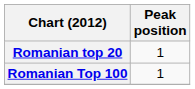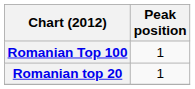 <table class="wikitable plainrowheaders" style="text-align:center">
 <tr>
 <th>Chart (2012)</th>
 <th>Peak<br>position</th>
 </tr>
 <tr>
-<th scope="row"><a href='#'>Romanian top 20</a></th>
+<th scope="row"><a href='#'>Romanian Top 100</a></th>
 <td>1</td>
 </tr>
 <tr>
-<th scope="row"><a href='#'>Romanian Top 100</a></th>
+<th scope="row"><a href='#'>Romanian top 20</a></th>
 <td>1</td>
 </tr>
 <tr>
 </tr>
 </table>
